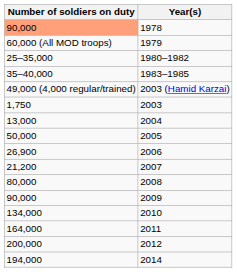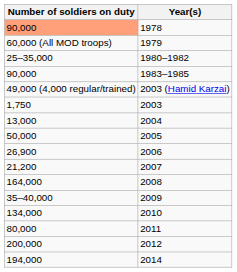 <table class="wikitable">
 <tr>
 <th>Number of soldiers on duty</th>
 <th>Year(s)</th>
 </tr>
 <tr>
 <td style="background: lightsalmon;">90,000</td>
 <td>1978</td>
 </tr>
 <tr>
 <td>60,000 (All MOD troops)</td>
 <td>1979</td>
 </tr>
 <tr>
 <td>25–35,000</td>
 <td>1980–1982</td>
 </tr>
 <tr>
-<td>35–40,000</td>
+<td>90,000</td>
 <td>1983–1985</td>
 </tr>
 <tr>
 <td>49,000 (4,000 regular/trained)</td>
 <td>2003 (<a href='#'>Hamid Karzai</a>)</td>
 </tr>
 <tr>
 <td>1,750</td>
 <td>2003</td>
 </tr>
 <tr>
 <td>13,000</td>
 <td>2004</td>
 </tr>
 <tr>
 <td>50,000</td>
 <td>2005</td>
 </tr>
 <tr>
 <td>26,900</td>
 <td>2006</td>
 </tr>
 <tr>
 <td>21,200</td>
 <td>2007</td>
 </tr>
 <tr>
-<td>80,000</td>
+<td>164,000</td>
 <td>2008</td>
 </tr>
 <tr>
-<td>90,000</td>
+<td>35–40,000</td>
 <td>2009</td>
 </tr>
 <tr>
 <td>134,000</td>
 <td>2010</td>
 </tr>
 <tr>
-<td>164,000</td>
+<td>80,000</td>
 <td>2011</td>
 </tr>
 <tr>
 <td>200,000</td>
 <td>2012</td>
 </tr>
 <tr>
 <td>194,000</td>
 <td>2014</td>
 </tr>
 </table>
